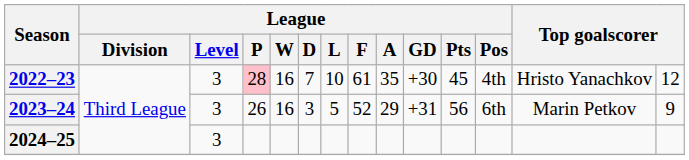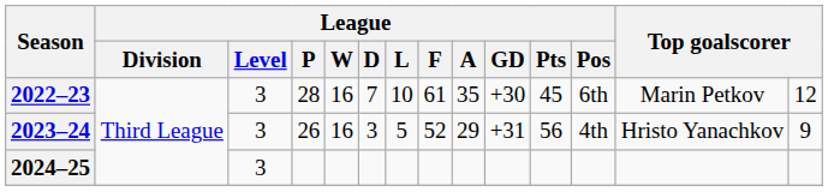 <table class="wikitable plainrowheaders sortable" style="text-align: center">
 <tr>
 <th rowspan=2>Season</th>
 <th colspan=11>League</th>
 <th rowspan=2 colspan=2>Top goalscorer</th>
 </tr>
 <tr>
 <th scope=col>Division</th>
 <th scope=col><a href='#'>Level</a></th>
 <th scope=col>P</th>
 <th scope=col>W</th>
 <th scope=col>D</th>
 <th scope=col>L</th>
 <th scope=col>F</th>
 <th scope=col>A</th>
 <th scope=col>GD</th>
 <th scope=col>Pts</th>
 <th scope=col data-sort-type="number">Pos</th>
 </tr>
 <tr>
 <th scope=row rowspan=1><a href='#'>2022–23</a></th>
 <td rowspan=3><a href='#'>Third League</a></td>
 <td rowspan=1>3</td>
-<td rowspan=1 style="background: pink;">28</td>
+<td rowspan=1>28</td>
 <td rowspan=1>16</td>
 <td rowspan=1>7</td>
 <td rowspan=1>10</td>
 <td rowspan=1>61</td>
 <td rowspan=1>35</td>
 <td rowspan=1>+30</td>
 <td rowspan=1>45</td>
-<td rowspan=1>4th</td>
-<td rowspan=1> Hristo Yanachkov</td>
+<td rowspan=1>6th</td>
+<td rowspan=1> Marin Petkov</td>
 <td rowspan=1>12</td>
 </tr>
 <tr>
 <th scope=row rowspan=1><a href='#'>2023–24</a></th>
 <td rowspan=1>3</td>
 <td rowspan=1>26</td>
 <td rowspan=1>16</td>
 <td rowspan=1>3</td>
 <td rowspan=1>5</td>
 <td rowspan=1>52</td>
 <td rowspan=1>29</td>
 <td rowspan=1>+31</td>
 <td rowspan=1>56</td>
-<td rowspan=1>6th</td>
-<td rowspan=1> Marin Petkov</td>
+<td rowspan=1>4th</td>
+<td rowspan=1> Hristo Yanachkov</td>
 <td rowspan=1>9</td>
 </tr>
 <tr>
 <th scope=row rowspan=1>2024–25</th>
 <td rowspan=1>3</td>
 <td rowspan=1></td>
 <td rowspan=1></td>
 <td rowspan=1></td>
 <td rowspan=1></td>
 <td rowspan=1></td>
 <td rowspan=1></td>
 <td rowspan=1></td>
 <td rowspan=1></td>
 <td rowspan=1></td>
 <td rowspan=1></td>
 <td rowspan=1></td>
 </tr>
 <tr>
 </tr>
 </table>
